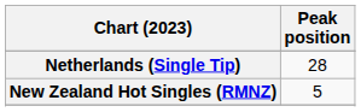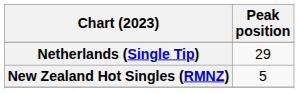 <table class="wikitable sortable plainrowheaders" style="text-align:center">
 <tr>
 <th scope="col">Chart (2023)</th>
 <th scope="col">Peak<br>position</th>
 </tr>
 <tr>
 </tr>
 <tr>
 </tr>
 <tr>
 </tr>
 <tr>
 <th scope="row">Netherlands (<a href='#'>Single Tip</a>)</th>
-<td>28</td>
+<td>29</td>
 </tr>
 <tr>
 <th scope="row">New Zealand Hot Singles (<a href='#'>RMNZ</a>)</th>
 <td>5</td>
 </tr>
 <tr>
 </tr>
 <tr>
 </tr>
 <tr>
 </tr>
 <tr>
 </tr>
 <tr>
 </tr>
 </table>
